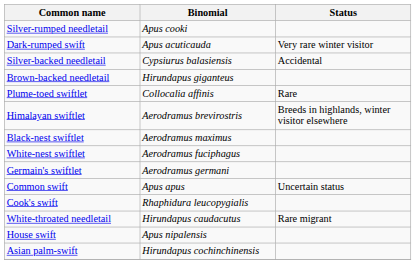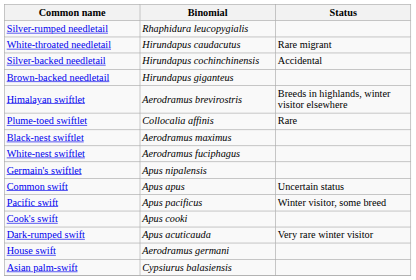 <table width=72% class="wikitable">
 <tr>
 <th width=24%>Common name</th>
 <th width=24%>Binomial</th>
 <th width=24%>Status</th>
 </tr>
 <tr>
 <td><a href='#'>Silver-rumped needletail</a></td>
-<td><em>Apus cooki</em></td>
+<td><em>Rhaphidura leucopygialis</em></td>
 <td></td>
 </tr>
 <tr>
-<td><a href='#'>Dark-rumped swift</a></td>
-<td><em>Apus acuticauda</em></td>
-<td>Very rare winter visitor</td>
+<td><a href='#'>White-throated needletail</a></td>
+<td><em>Hirundapus caudacutus</em></td>
+<td>Rare migrant</td>
 </tr>
 <tr>
 <td><a href='#'>Silver-backed needletail</a></td>
-<td><em>Cypsiurus balasiensis</em></td>
+<td><em>Hirundapus cochinchinensis</em></td>
 <td>Accidental</td>
 </tr>
 <tr>
 <td><a href='#'>Brown-backed needletail</a></td>
 <td><em>Hirundapus giganteus</em></td>
 <td></td>
 </tr>
 <tr>
+<td><a href='#'>Himalayan swiftlet</a></td>
+<td><em>Aerodramus brevirostris</em></td>
+<td>Breeds in highlands, winter visitor elsewhere</td>
+</tr>
+<tr>
 <td><a href='#'>Plume-toed swiftlet</a></td>
 <td><em>Collocalia affinis</em></td>
 <td>Rare</td>
-</tr>
-<tr>
-<td><a href='#'>Himalayan swiftlet</a></td>
-<td><em>Aerodramus brevirostris</em></td>
-<td>Breeds in highlands, winter visitor elsewhere</td>
 </tr>
 <tr>
 <td><a href='#'>Black-nest swiftlet</a></td>
 <td><em>Aerodramus maximus</em></td>
 <td></td>
 </tr>
 <tr>
 <td><a href='#'>White-nest swiftlet</a></td>
 <td><em>Aerodramus fuciphagus</em></td>
 <td></td>
 </tr>
 <tr>
 <td><a href='#'>Germain's swiftlet</a></td>
-<td><em>Aerodramus germani</em></td>
+<td><em>Apus nipalensis</em></td>
 <td></td>
 </tr>
 <tr>
 <td><a href='#'>Common swift</a></td>
 <td><em>Apus apus</em></td>
 <td>Uncertain status</td>
 </tr>
 <tr>
+<td><a href='#'>Pacific swift</a></td>
+<td><em>Apus pacificus</em></td>
+<td>Winter visitor, some breed</td>
+</tr>
+<tr>
 <td><a href='#'>Cook's swift</a></td>
-<td><em>Rhaphidura leucopygialis</em></td>
+<td><em>Apus cooki</em></td>
 <td></td>
 </tr>
 <tr>
-<td><a href='#'>White-throated needletail</a></td>
-<td><em>Hirundapus caudacutus</em></td>
-<td>Rare migrant</td>
+<td><a href='#'>Dark-rumped swift</a></td>
+<td><em>Apus acuticauda</em></td>
+<td>Very rare winter visitor</td>
 </tr>
 <tr>
 <td><a href='#'>House swift</a></td>
-<td><em>Apus nipalensis</em></td>
+<td><em>Aerodramus germani</em></td>
 <td></td>
 </tr>
 <tr>
 <td><a href='#'>Asian palm-swift</a></td>
-<td><em>Hirundapus cochinchinensis</em></td>
+<td><em>Cypsiurus balasiensis</em></td>
 <td></td>
 </tr>
 <tr>
 </tr>
 </table>
